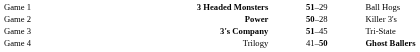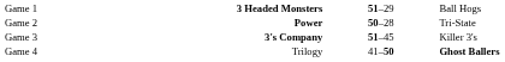 <table style="width:100%;" cellspacing="1">
 <tr>
 <th width=15%></th>
 <th width=25%></th>
 <th width=10%></th>
 <th width=25%></th>
 </tr>
 <tr style=font-size:90%>
 <td align=right>Game 1</td>
 <td align=right><strong>3 Headed Monsters</strong></td>
 <td align=center><strong>51</strong>–29</td>
 <td>Ball Hogs</td>
 <td></td>
 </tr>
 <tr style=font-size:90%>
 <td align=right>Game 2</td>
 <td align=right><strong>Power</strong></td>
 <td align=center><strong>50</strong>–28</td>
-<td>Killer 3's</td>
+<td>Tri-State</td>
 <td></td>
 </tr>
 <tr style=font-size:90%>
 <td align=right>Game 3</td>
 <td align=right><strong>3's Company</strong></td>
 <td align=center><strong>51</strong>–45</td>
-<td>Tri-State</td>
+<td>Killer 3's</td>
 <td></td>
 </tr>
 <tr style=font-size:90%>
 <td align=right>Game 4</td>
 <td align=right>Trilogy</td>
 <td align=center>41–<strong>50</strong></td>
 <td><strong>Ghost Ballers</strong></td>
 <td></td>
 </tr>
 </table>
